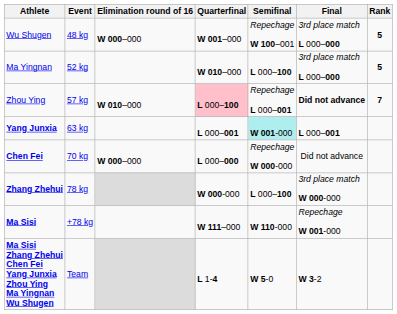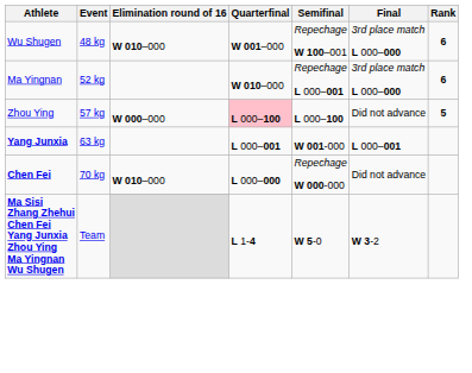 <table class="wikitable" style="font-size:90%">
 <tr>
 <th>Athlete</th>
 <th>Event</th>
 <th>Elimination round of 16</th>
 <th>Quarterfinal</th>
 <th>Semifinal</th>
 <th>Final</th>
 <th>Rank</th>
 </tr>
 <tr>
 <td><a href='#'>Wu Shugen</a></td>
 <td><a href='#'>48 kg</a></td>
-<td><br><strong>W</strong> <strong>000</strong>–000</td>
+<td><br><strong>W</strong> <strong>010</strong>–000</td>
 <td><br><strong>W</strong> <strong>001</strong>–000</td>
 <td><em>Repechage</em><br><br><strong>W</strong> <strong>100</strong>–001</td>
 <td><em>3rd place match</em><br><br><strong>L</strong> 000–<strong>000</strong></td>
-<td align=center><strong>5</strong></td>
+<td align=center><strong>6</strong></td>
 </tr>
 <tr>
 <td><a href='#'>Ma Yingnan</a></td>
 <td><a href='#'>52 kg</a></td>
 <td></td>
 <td><br><strong>W</strong> <strong>010</strong>–000</td>
-<td><br><strong>L</strong> 000–<strong>100</strong></td>
+<td><em>Repechage</em><br><br><strong>L</strong> 000–<strong>001</strong></td>
 <td><em>3rd place match</em><br><br><strong>L</strong> 000–<strong>000</strong></td>
-<td align=center><strong>5</strong></td>
+<td align=center><strong>6</strong></td>
 </tr>
 <tr>
 <td><a href='#'>Zhou Ying</a></td>
 <td><a href='#'>57 kg</a></td>
-<td><br><strong>W</strong> <strong>010</strong>–000</td>
+<td><br><strong>W</strong> <strong>000</strong>–000</td>
 <td style="background: pink;"><br><strong>L</strong> 000–<strong>100</strong></td>
-<td><em>Repechage</em><br><br><strong>L</strong> 000–<strong>001</strong></td>
-<td align=center><strong>Did not advance</strong></td>
-<td align=center><strong>7</strong></td>
+<td><br><strong>L</strong> 000–<strong>100</strong></td>
+<td align=center>Did not advance</td>
+<td align=center><strong>5</strong></td>
 </tr>
 <tr>
 <td><strong><a href='#'>Yang Junxia</a></strong></td>
 <td><a href='#'>63 kg</a></td>
 <td></td>
 <td><br><strong>L</strong> 000–<strong>001</strong></td>
-<td style="background: paleturquoise;"><br><strong>W</strong> <strong>001</strong>-000</td>
+<td><br><strong>W</strong> <strong>001</strong>-000</td>
 <td><br><strong>L</strong> 000–<strong>001</strong></td>
 <td align=center></td>
 </tr>
 <tr>
 <td><strong><a href='#'>Chen Fei</a></strong></td>
 <td><a href='#'>70 kg</a></td>
-<td><br><strong>W</strong> <strong>000</strong>–000</td>
+<td><br><strong>W</strong> <strong>010</strong>–000</td>
 <td><br><strong>L</strong> 000–<strong>000</strong></td>
 <td><em>Repechage</em><br><br><strong>W</strong> <strong>000</strong>-000</td>
 <td align=center>Did not advance</td>
-<td align=center></td>
-</tr>
-<tr>
-<td><strong><a href='#'>Zhang Zhehui</a></strong></td>
-<td><a href='#'>78 kg</a></td>
-<td style="background:#dcdcdc;"></td>
-<td><br><strong>W</strong> <strong>000</strong>-000</td>
-<td><br><strong>L</strong> 000–<strong>100</strong></td>
-<td><em>3rd place match</em><br><br><strong>W</strong> <strong>000</strong>-000</td>
-<td align=center></td>
-</tr>
-<tr>
-<td><strong><a href='#'>Ma Sisi</a></strong></td>
-<td><a href='#'>+78 kg</a></td>
-<td></td>
-<td><br><strong>W</strong> <strong>111</strong>–000</td>
-<td><br><strong>W</strong> <strong>110</strong>-000</td>
-<td><em>Repechage</em><br><br><strong>W</strong> <strong>001</strong>-000</td>
 <td align=center></td>
 </tr>
 <tr>
 <td><strong><a href='#'>Ma Sisi</a><br><a href='#'>Zhang Zhehui</a><br><a href='#'>Chen Fei</a><br><a href='#'>Yang Junxia</a><br><a href='#'>Zhou Ying</a><br><a href='#'>Ma Yingnan</a><br><a href='#'>Wu Shugen</a></strong></td>
 <td><a href='#'>Team</a></td>
 <td style="background:#dcdcdc;"></td>
 <td><br><strong>L</strong> 1-<strong>4</strong></td>
 <td><br><strong>W</strong> <strong>5</strong>-0</td>
 <td><br><strong>W</strong> <strong>3</strong>-2</td>
 <td align=center></td>
 </tr>
 </table>
